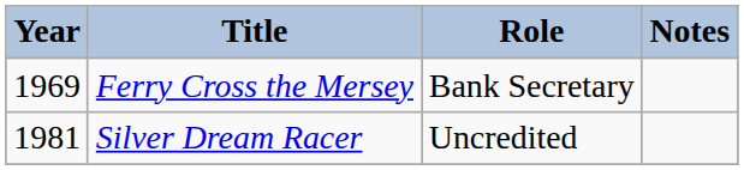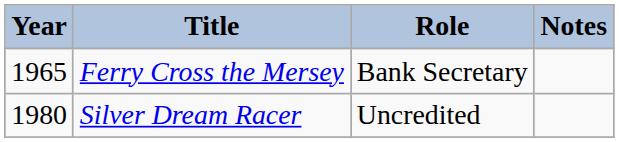 <table class="wikitable" style="font-size:100%">
 <tr style="text-align:center;">
 <th style="background:#B0C4DE;">Year</th>
 <th style="background:#B0C4DE;">Title</th>
 <th style="background:#B0C4DE;">Role</th>
 <th style="background:#B0C4DE;">Notes</th>
 </tr>
 <tr>
-<td>1969</td>
+<td>1965</td>
 <td><em><a href='#'>Ferry Cross the Mersey</a></em></td>
 <td>Bank Secretary</td>
 <td></td>
 </tr>
 <tr>
-<td>1981</td>
+<td>1980</td>
 <td><em><a href='#'>Silver Dream Racer</a></em></td>
 <td>Uncredited</td>
 <td></td>
 </tr>
 </table>
